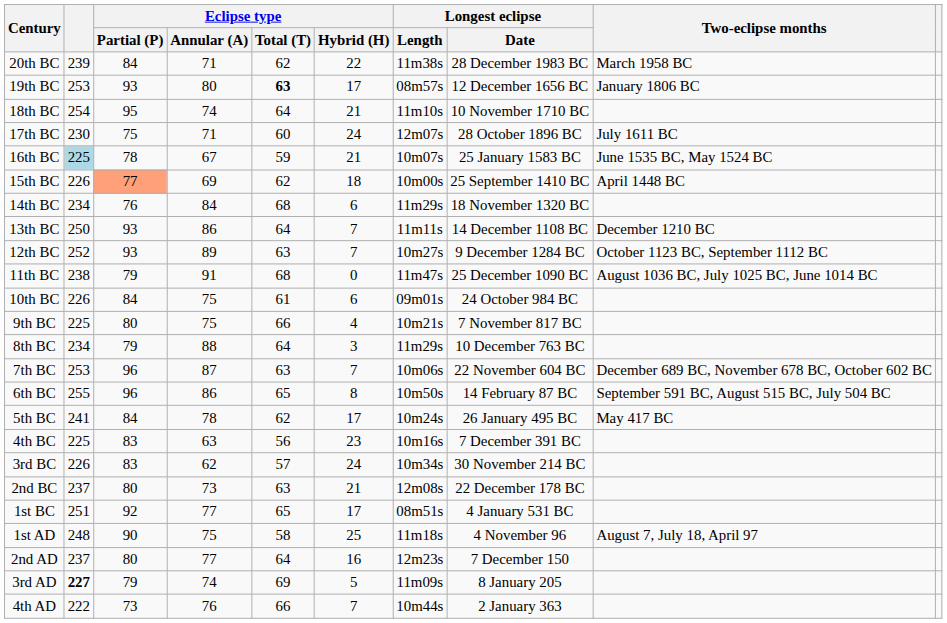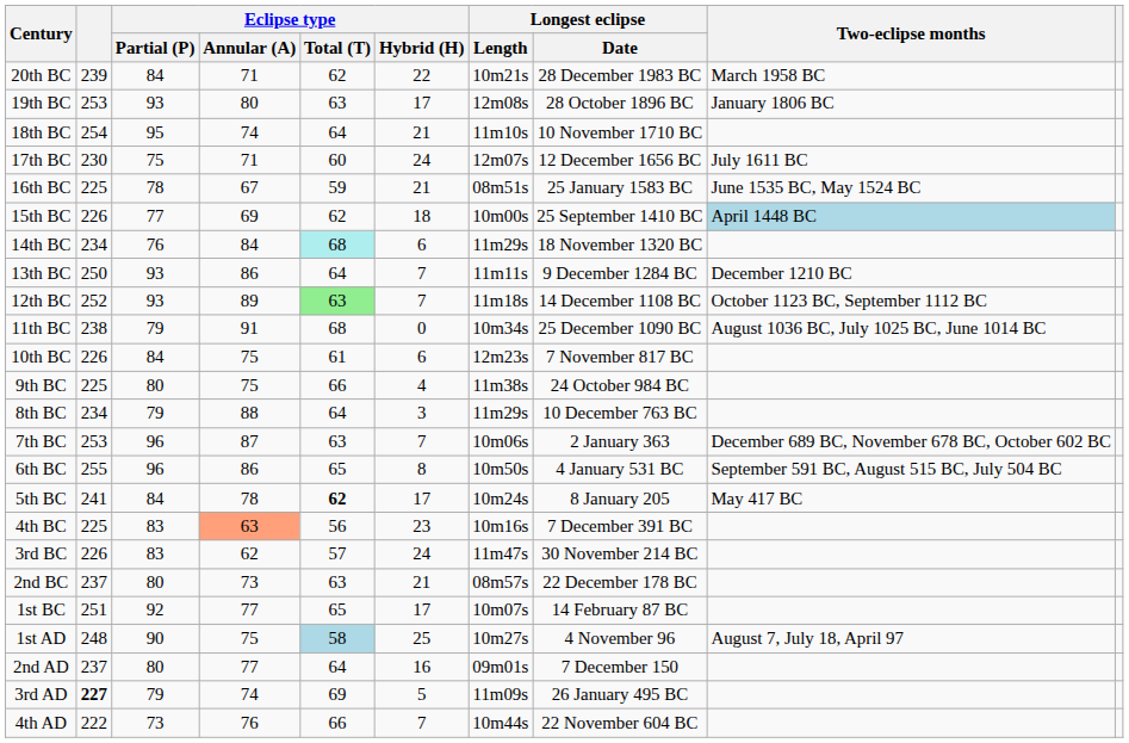 <table class="wikitable sortable sticky-header-multi sort-under" style="text-align: center;">
 <tr>
 <th rowspan=2>Century</th>
 <th rowspan=2></th>
 <th colspan=4><a href='#'>Eclipse type</a></th>
 <th colspan=2>Longest eclipse</th>
 <th rowspan=2 class="unsortable">Two-eclipse months</th>
 <th rowspan=2 class="unsortable"></th>
 </tr>
 <tr>
 <th>Partial (P)</th>
 <th>Annular (A)</th>
 <th>Total (T)</th>
 <th>Hybrid (H)</th>
 <th>Length</th>
 <th class="unsortable">Date</th>
 </tr>
 <tr>
 <td>20th BC</td>
 <td>239</td>
 <td>84</td>
 <td>71</td>
 <td>62</td>
 <td>22</td>
-<td>11m38s</td>
+<td>10m21s</td>
 <td>28 December 1983 BC</td>
 <td align=left>March 1958 BC</td>
 <td></td>
 </tr>
 <tr>
 <td>19th BC</td>
 <td>253</td>
 <td>93</td>
 <td>80</td>
-<td><strong>63</strong></td>
+<td>63</td>
 <td>17</td>
-<td>08m57s</td>
-<td>12 December 1656 BC</td>
+<td>12m08s</td>
+<td>28 October 1896 BC</td>
 <td align=left>January 1806 BC</td>
 <td></td>
 </tr>
 <tr>
 <td>18th BC</td>
 <td>254</td>
 <td>95</td>
 <td>74</td>
 <td>64</td>
 <td>21</td>
 <td>11m10s</td>
 <td>10 November 1710 BC</td>
 <td align=left></td>
 <td></td>
 </tr>
 <tr>
 <td>17th BC</td>
 <td>230</td>
 <td>75</td>
 <td>71</td>
 <td>60</td>
 <td>24</td>
 <td>12m07s</td>
-<td>28 October 1896 BC</td>
+<td>12 December 1656 BC</td>
 <td align=left>July 1611 BC</td>
 <td></td>
 </tr>
 <tr>
 <td>16th BC</td>
-<td style="background: lightblue;">225</td>
+<td>225</td>
 <td>78</td>
 <td>67</td>
 <td>59</td>
 <td>21</td>
-<td>10m07s</td>
+<td>08m51s</td>
 <td>25 January 1583 BC</td>
 <td align=left>June 1535 BC, May 1524 BC</td>
 <td></td>
 </tr>
 <tr>
 <td>15th BC</td>
 <td>226</td>
-<td style="background: lightsalmon;">77</td>
+<td>77</td>
 <td>69</td>
 <td>62</td>
 <td>18</td>
 <td>10m00s</td>
 <td>25 September 1410 BC</td>
-<td align=left>April 1448 BC</td>
+<td align=left style="background: lightblue;">April 1448 BC</td>
 <td></td>
 </tr>
 <tr>
 <td>14th BC</td>
 <td>234</td>
 <td>76</td>
 <td>84</td>
-<td>68</td>
+<td style="background: paleturquoise;">68</td>
 <td>6</td>
 <td>11m29s</td>
 <td>18 November 1320 BC</td>
 <td align=left></td>
 <td></td>
 </tr>
 <tr>
 <td>13th BC</td>
 <td>250</td>
 <td>93</td>
 <td>86</td>
 <td>64</td>
 <td>7</td>
 <td>11m11s</td>
-<td>14 December 1108 BC</td>
+<td>9 December 1284 BC</td>
 <td align=left>December 1210 BC</td>
 <td></td>
 </tr>
 <tr>
 <td>12th BC</td>
 <td>252</td>
 <td>93</td>
 <td>89</td>
-<td>63</td>
+<td style="background: lightgreen;">63</td>
 <td>7</td>
-<td>10m27s</td>
-<td>9 December 1284 BC</td>
+<td>11m18s</td>
+<td>14 December 1108 BC</td>
 <td align=left>October 1123 BC, September 1112 BC</td>
 <td></td>
 </tr>
 <tr>
 <td>11th BC</td>
 <td>238</td>
 <td>79</td>
 <td>91</td>
 <td>68</td>
 <td>0</td>
-<td>11m47s</td>
+<td>10m34s</td>
 <td>25 December 1090 BC</td>
 <td align=left>August 1036 BC, July 1025 BC, June 1014 BC</td>
 <td></td>
 </tr>
 <tr>
 <td>10th BC</td>
 <td>226</td>
 <td>84</td>
 <td>75</td>
 <td>61</td>
 <td>6</td>
-<td>09m01s</td>
-<td>24 October 984 BC</td>
+<td>12m23s</td>
+<td>7 November 817 BC</td>
 <td align=left></td>
 <td></td>
 </tr>
 <tr>
 <td>9th BC</td>
 <td>225</td>
 <td>80</td>
 <td>75</td>
 <td>66</td>
 <td>4</td>
-<td>10m21s</td>
-<td>7 November 817 BC</td>
+<td>11m38s</td>
+<td>24 October 984 BC</td>
 <td align=left></td>
 <td></td>
 </tr>
 <tr>
 <td>8th BC</td>
 <td>234</td>
 <td>79</td>
 <td>88</td>
 <td>64</td>
 <td>3</td>
 <td>11m29s</td>
 <td>10 December 763 BC</td>
 <td align=left></td>
 <td></td>
 </tr>
 <tr>
 <td>7th BC</td>
 <td>253</td>
 <td>96</td>
 <td>87</td>
 <td>63</td>
 <td>7</td>
 <td>10m06s</td>
-<td>22 November 604 BC</td>
+<td>2 January 363</td>
 <td align=left>December 689 BC, November 678 BC, October 602 BC</td>
 <td></td>
 </tr>
 <tr>
 <td>6th BC</td>
 <td>255</td>
 <td>96</td>
 <td>86</td>
 <td>65</td>
 <td>8</td>
 <td>10m50s</td>
-<td>14 February 87 BC</td>
+<td>4 January 531 BC</td>
 <td align=left>September 591 BC, August 515 BC, July 504 BC</td>
 <td></td>
 </tr>
 <tr>
 <td>5th BC</td>
 <td>241</td>
 <td>84</td>
 <td>78</td>
-<td>62</td>
+<td><strong>62</strong></td>
 <td>17</td>
 <td>10m24s</td>
-<td>26 January 495 BC</td>
+<td>8 January 205</td>
 <td align=left>May 417 BC</td>
 <td></td>
 </tr>
 <tr>
 <td>4th BC</td>
 <td>225</td>
 <td>83</td>
-<td>63</td>
+<td style="background: lightsalmon;">63</td>
 <td>56</td>
 <td>23</td>
 <td>10m16s</td>
 <td>7 December 391 BC</td>
 <td align=left></td>
 <td></td>
 </tr>
 <tr>
 <td>3rd BC</td>
 <td>226</td>
 <td>83</td>
 <td>62</td>
 <td>57</td>
 <td>24</td>
-<td>10m34s</td>
+<td>11m47s</td>
 <td>30 November 214 BC</td>
 <td align=left></td>
 <td></td>
 </tr>
 <tr>
 <td>2nd BC</td>
 <td>237</td>
 <td>80</td>
 <td>73</td>
 <td>63</td>
 <td>21</td>
-<td>12m08s</td>
+<td>08m57s</td>
 <td>22 December 178 BC</td>
 <td align=left></td>
 <td></td>
 </tr>
 <tr>
 <td>1st BC</td>
 <td>251</td>
 <td>92</td>
 <td>77</td>
 <td>65</td>
 <td>17</td>
-<td>08m51s</td>
-<td>4 January 531 BC</td>
+<td>10m07s</td>
+<td>14 February 87 BC</td>
 <td align=left></td>
 <td></td>
 </tr>
 <tr>
 <td>1st AD</td>
 <td>248</td>
 <td>90</td>
 <td>75</td>
-<td>58</td>
+<td style="background: lightblue;">58</td>
 <td>25</td>
-<td>11m18s</td>
+<td>10m27s</td>
 <td>4 November 96</td>
 <td align=left>August 7, July 18, April 97</td>
 <td></td>
 </tr>
 <tr>
 <td>2nd AD</td>
 <td>237</td>
 <td>80</td>
 <td>77</td>
 <td>64</td>
 <td>16</td>
-<td>12m23s</td>
+<td>09m01s</td>
 <td>7 December 150</td>
 <td align=left></td>
 <td></td>
 </tr>
 <tr>
 <td>3rd AD</td>
 <td><strong>227</strong></td>
 <td>79</td>
 <td>74</td>
 <td>69</td>
 <td>5</td>
 <td>11m09s</td>
-<td>8 January 205</td>
+<td>26 January 495 BC</td>
 <td align=left></td>
 <td></td>
 </tr>
 <tr>
 <td>4th AD</td>
 <td>222</td>
 <td>73</td>
 <td>76</td>
 <td>66</td>
 <td>7</td>
 <td>10m44s</td>
-<td>2 January 363</td>
+<td>22 November 604 BC</td>
 <td align=left></td>
 <td></td>
 </tr>
 </table>
